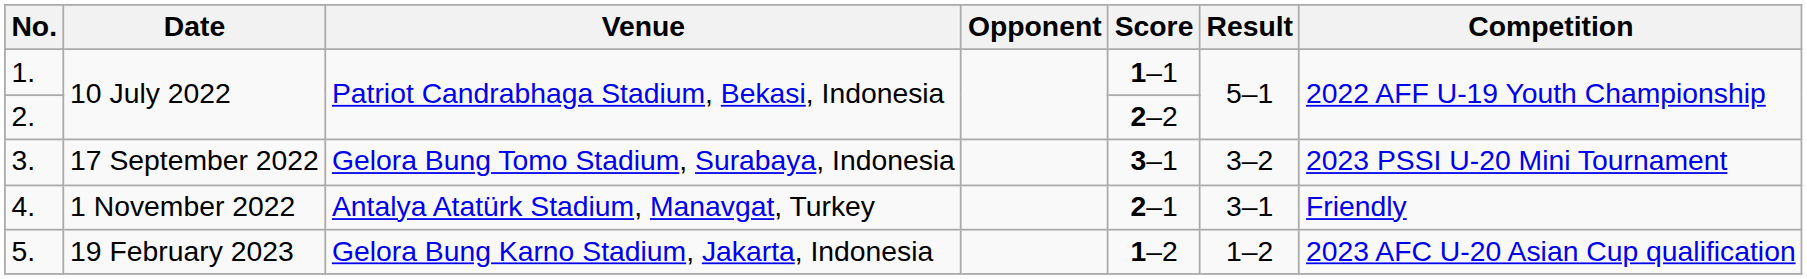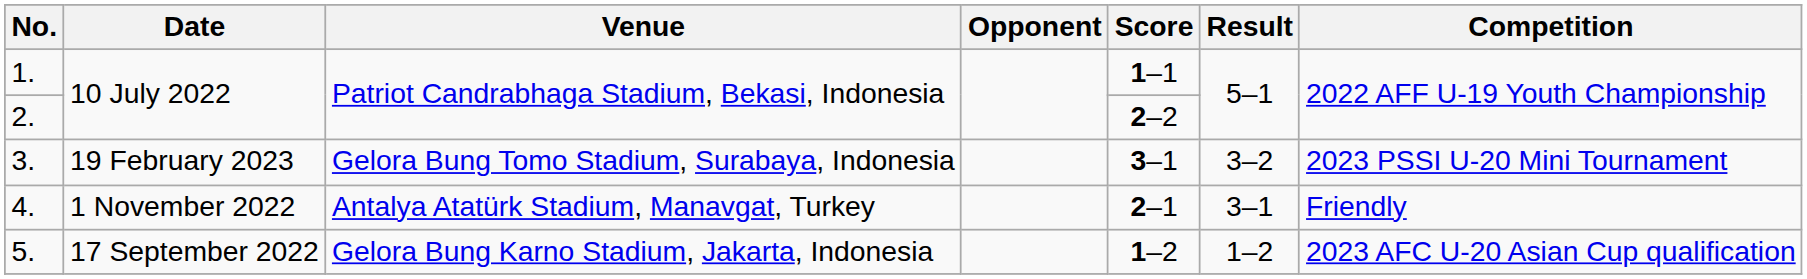 <table class="wikitable">
 <tr>
 <th>No.</th>
 <th>Date</th>
 <th>Venue</th>
 <th>Opponent</th>
 <th>Score</th>
 <th>Result</th>
 <th>Competition</th>
 </tr>
 <tr>
 <td>1.</td>
 <td rowspan="2">10 July 2022</td>
 <td rowspan="2"><a href='#'>Patriot Candrabhaga Stadium</a>, <a href='#'>Bekasi</a>, Indonesia</td>
 <td rowspan="2"></td>
 <td align=center><strong>1</strong>–1</td>
 <td rowspan="2" align=center>5–1</td>
 <td rowspan="2"><a href='#'>2022 AFF U-19 Youth Championship</a></td>
 </tr>
 <tr>
 <td>2.</td>
 <td align=center><strong>2</strong>–2</td>
 </tr>
 <tr>
 <td>3.</td>
-<td>17 September  2022</td>
+<td>19 February 2023</td>
 <td><a href='#'>Gelora Bung Tomo Stadium</a>, <a href='#'>Surabaya</a>, Indonesia</td>
 <td></td>
 <td align=center><strong>3</strong>–1</td>
 <td align=center>3–2</td>
 <td><a href='#'>2023 PSSI U-20 Mini Tournament</a></td>
 </tr>
 <tr>
 <td>4.</td>
 <td>1 November 2022</td>
 <td><a href='#'>Antalya Atatürk Stadium</a>, <a href='#'>Manavgat</a>, Turkey</td>
 <td></td>
 <td align=center><strong>2</strong>–1</td>
 <td align=center>3–1</td>
 <td><a href='#'>Friendly</a></td>
 </tr>
 <tr>
 <td>5.</td>
-<td>19 February 2023</td>
+<td>17 September  2022</td>
 <td><a href='#'>Gelora Bung Karno Stadium</a>, <a href='#'>Jakarta</a>, Indonesia</td>
 <td></td>
 <td align=center><strong>1</strong>–2</td>
 <td align=center>1–2</td>
 <td><a href='#'>2023 AFC U-20 Asian Cup qualification</a></td>
 </tr>
 </table>
